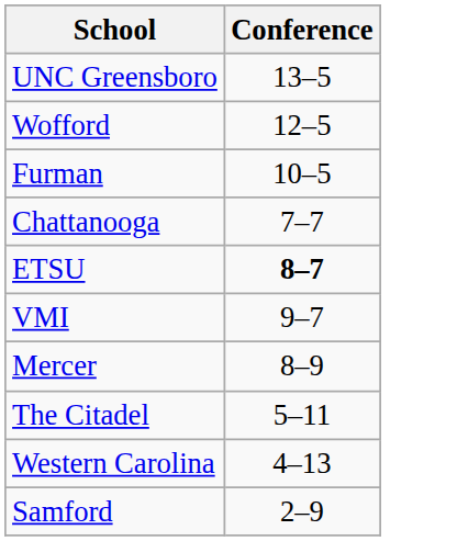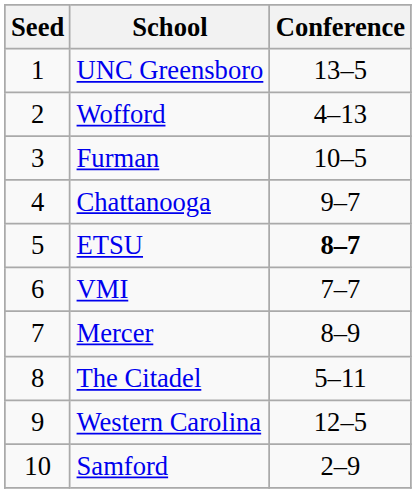 <table class="wikitable" style="white-space:nowrap; font-size:95%;text-align:center">
 <tr>
+<th>Seed</th>
 <th>School</th>
 <th>Conference</th>
 </tr>
 <tr>
+<td>1</td>
 <td align=left><a href='#'>UNC Greensboro</a></td>
 <td>13–5</td>
 </tr>
 <tr>
+<td>2</td>
 <td align=left><a href='#'>Wofford</a></td>
-<td>12–5</td>
+<td>4–13</td>
 </tr>
 <tr>
+<td>3</td>
 <td align=left><a href='#'>Furman</a></td>
 <td>10–5</td>
 </tr>
 <tr>
+<td>4</td>
 <td align=left><a href='#'>Chattanooga</a></td>
-<td>7–7</td>
+<td>9–7</td>
 </tr>
 <tr>
+<td>5</td>
 <td align=left><a href='#'>ETSU</a></td>
 <td><strong>8–7</strong></td>
 </tr>
 <tr>
+<td>6</td>
 <td align=left><a href='#'>VMI</a></td>
-<td>9–7</td>
+<td>7–7</td>
 </tr>
 <tr>
+<td>7</td>
 <td align=left><a href='#'>Mercer</a></td>
 <td>8–9</td>
 </tr>
 <tr>
+<td>8</td>
 <td align=left><a href='#'>The Citadel</a></td>
 <td>5–11</td>
 </tr>
 <tr>
+<td>9</td>
 <td align=left><a href='#'>Western Carolina</a></td>
-<td>4–13</td>
+<td>12–5</td>
 </tr>
 <tr>
+<td>10</td>
 <td align=left><a href='#'>Samford</a></td>
 <td>2–9</td>
 </tr>
 </table>
